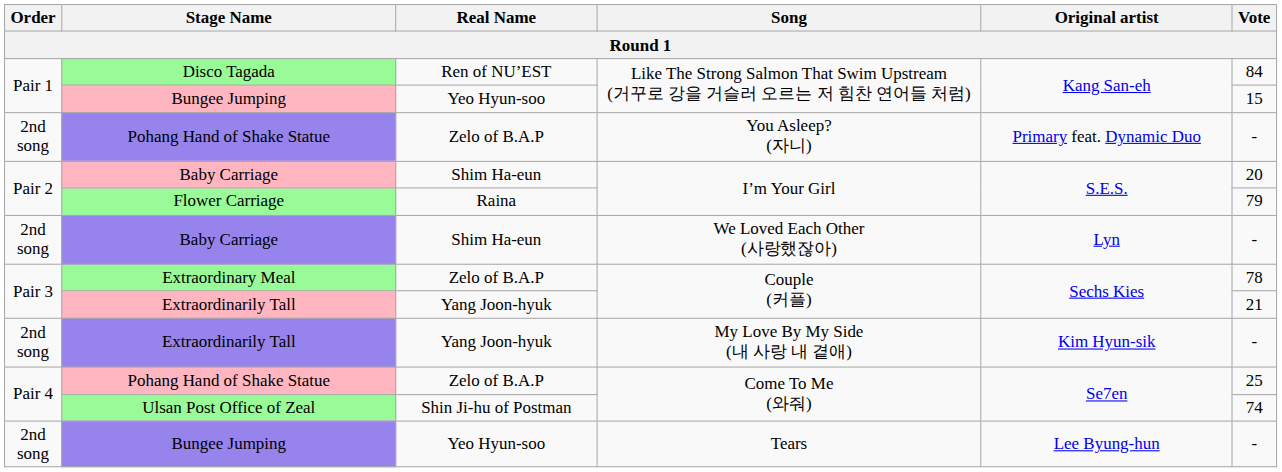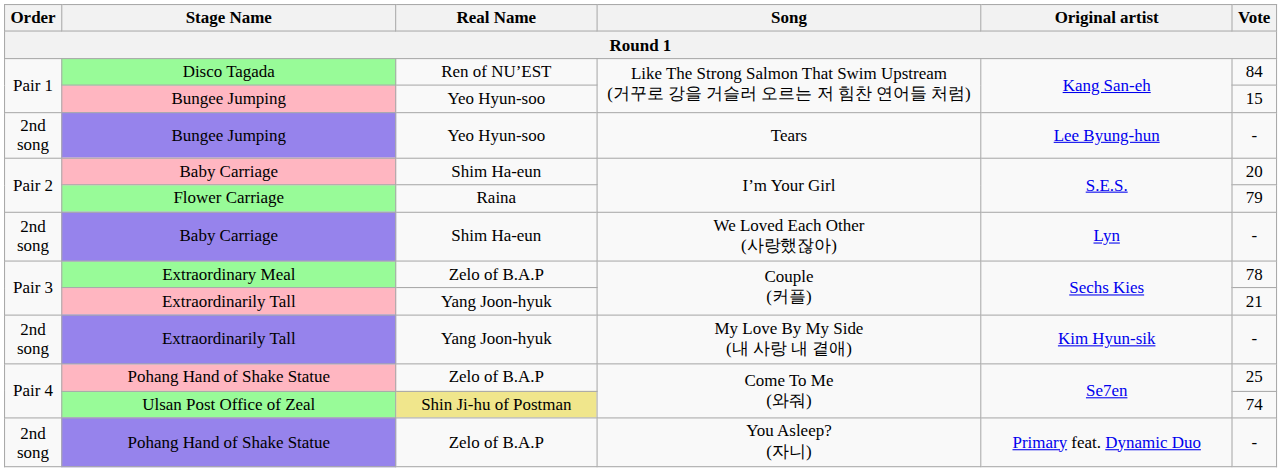 <table class="wikitable" style="text-align:center; width:95%;">
 <tr>
 <th style="width:1%;">Order</th>
 <th style="width:20%;">Stage Name</th>
 <th style="width:12%;">Real Name</th>
 <th style="width:23%;">Song</th>
 <th style="width:15%;">Original artist</th>
 <th style="width:1%;">Vote</th>
 </tr>
 <tr>
 <th colspan=6>Round 1</th>
 </tr>
 <tr>
 <td rowspan=2>Pair 1</td>
 <td bgcolor="palegreen">Disco Tagada</td>
 <td>Ren of NU’EST</td>
 <td rowspan=2>Like The Strong Salmon That Swim Upstream<br>(거꾸로 강을 거슬러 오르는 저 힘찬 연어들 처럼)</td>
 <td rowspan=2><a href='#'>Kang San-eh</a></td>
 <td>84</td>
 </tr>
 <tr>
 <td bgcolor="lightpink">Bungee Jumping</td>
 <td>Yeo Hyun-soo</td>
 <td>15</td>
 </tr>
 <tr>
 <td>2nd song</td>
-<td bgcolor="#9683EC">Pohang Hand of Shake Statue</td>
-<td>Zelo of B.A.P</td>
-<td>You Asleep?<br>(자니)</td>
-<td><a href='#'>Primary</a> feat. <a href='#'>Dynamic Duo</a></td>
+<td bgcolor="#9683EC">Bungee Jumping</td>
+<td>Yeo Hyun-soo</td>
+<td>Tears</td>
+<td><a href='#'>Lee Byung-hun</a></td>
 <td>-</td>
 </tr>
 <tr>
 <td rowspan=2>Pair 2</td>
 <td bgcolor="lightpink">Baby Carriage</td>
 <td>Shim Ha-eun</td>
 <td rowspan=2>I’m Your Girl</td>
 <td rowspan=2><a href='#'>S.E.S.</a></td>
 <td>20</td>
 </tr>
 <tr>
 <td bgcolor="palegreen">Flower Carriage</td>
 <td>Raina</td>
 <td>79</td>
 </tr>
 <tr>
 <td>2nd song</td>
 <td bgcolor="#9683EC">Baby Carriage</td>
 <td>Shim Ha-eun</td>
 <td>We Loved Each Other<br>(사랑했잖아)</td>
 <td><a href='#'>Lyn</a></td>
 <td>-</td>
 </tr>
 <tr>
 <td rowspan=2>Pair 3</td>
 <td bgcolor="palegreen">Extraordinary Meal</td>
 <td>Zelo of B.A.P</td>
 <td rowspan=2>Couple<br>(커플)</td>
 <td rowspan=2><a href='#'>Sechs Kies</a></td>
 <td>78</td>
 </tr>
 <tr>
 <td bgcolor="lightpink">Extraordinarily Tall</td>
 <td>Yang Joon-hyuk</td>
 <td>21</td>
 </tr>
 <tr>
 <td>2nd song</td>
 <td bgcolor="#9683EC">Extraordinarily Tall</td>
 <td>Yang Joon-hyuk</td>
 <td>My Love By My Side<br>(내 사랑 내 곁애)</td>
 <td><a href='#'>Kim Hyun-sik</a></td>
 <td>-</td>
 </tr>
 <tr>
 <td rowspan=2>Pair 4</td>
 <td bgcolor="lightpink">Pohang Hand of Shake Statue</td>
 <td>Zelo of B.A.P</td>
 <td rowspan=2>Come To Me<br>(와줘)</td>
 <td rowspan=2><a href='#'>Se7en</a></td>
 <td>25</td>
 </tr>
 <tr>
 <td bgcolor="palegreen">Ulsan Post Office of Zeal</td>
-<td>Shin Ji-hu of Postman</td>
+<td style="background: khaki;">Shin Ji-hu of Postman</td>
 <td>74</td>
 </tr>
 <tr>
 <td>2nd song</td>
-<td bgcolor="#9683EC">Bungee Jumping</td>
-<td>Yeo Hyun-soo</td>
-<td>Tears</td>
-<td><a href='#'>Lee Byung-hun</a></td>
+<td bgcolor="#9683EC">Pohang Hand of Shake Statue</td>
+<td>Zelo of B.A.P</td>
+<td>You Asleep?<br>(자니)</td>
+<td><a href='#'>Primary</a> feat. <a href='#'>Dynamic Duo</a></td>
 <td>-</td>
 </tr>
 </table>
